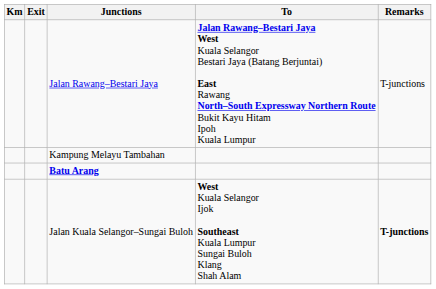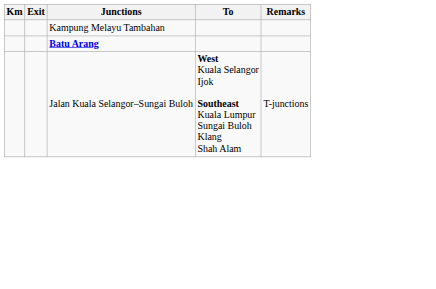 <table class="wikitable">
 <tr>
 <th>Km</th>
 <th>Exit</th>
 <th>Junctions</th>
 <th>To</th>
 <th>Remarks</th>
-</tr>
-<tr>
-<td></td>
-<td></td>
-<td><a href='#'>Jalan Rawang–Bestari Jaya</a></td>
-<td> <strong><a href='#'>Jalan Rawang–Bestari Jaya</a></strong><br><strong>West</strong><br>Kuala Selangor<br>Bestari Jaya (Batang Berjuntai)<br><br><strong>East</strong><br>Rawang<br>  <strong><a href='#'>North–South Expressway Northern Route</a></strong><br>Bukit Kayu Hitam<br>Ipoh<br>Kuala Lumpur</td>
-<td>T-junctions</td>
 </tr>
 <tr>
 <td></td>
 <td></td>
 <td>Kampung Melayu Tambahan</td>
 <td></td>
 <td></td>
 </tr>
 <tr>
 <td></td>
 <td></td>
 <td><strong><a href='#'>Batu Arang</a></strong></td>
 <td></td>
 <td></td>
 </tr>
 <tr>
 <td></td>
 <td></td>
 <td>Jalan Kuala Selangor–Sungai Buloh</td>
 <td><strong>West</strong><br> Kuala Selangor<br> Ijok<br><br><strong>Southeast</strong><br> Kuala Lumpur<br> Sungai Buloh<br> Klang<br> Shah Alam</td>
-<td><strong>T-junctions</strong></td>
+<td>T-junctions</td>
 </tr>
 </table>
